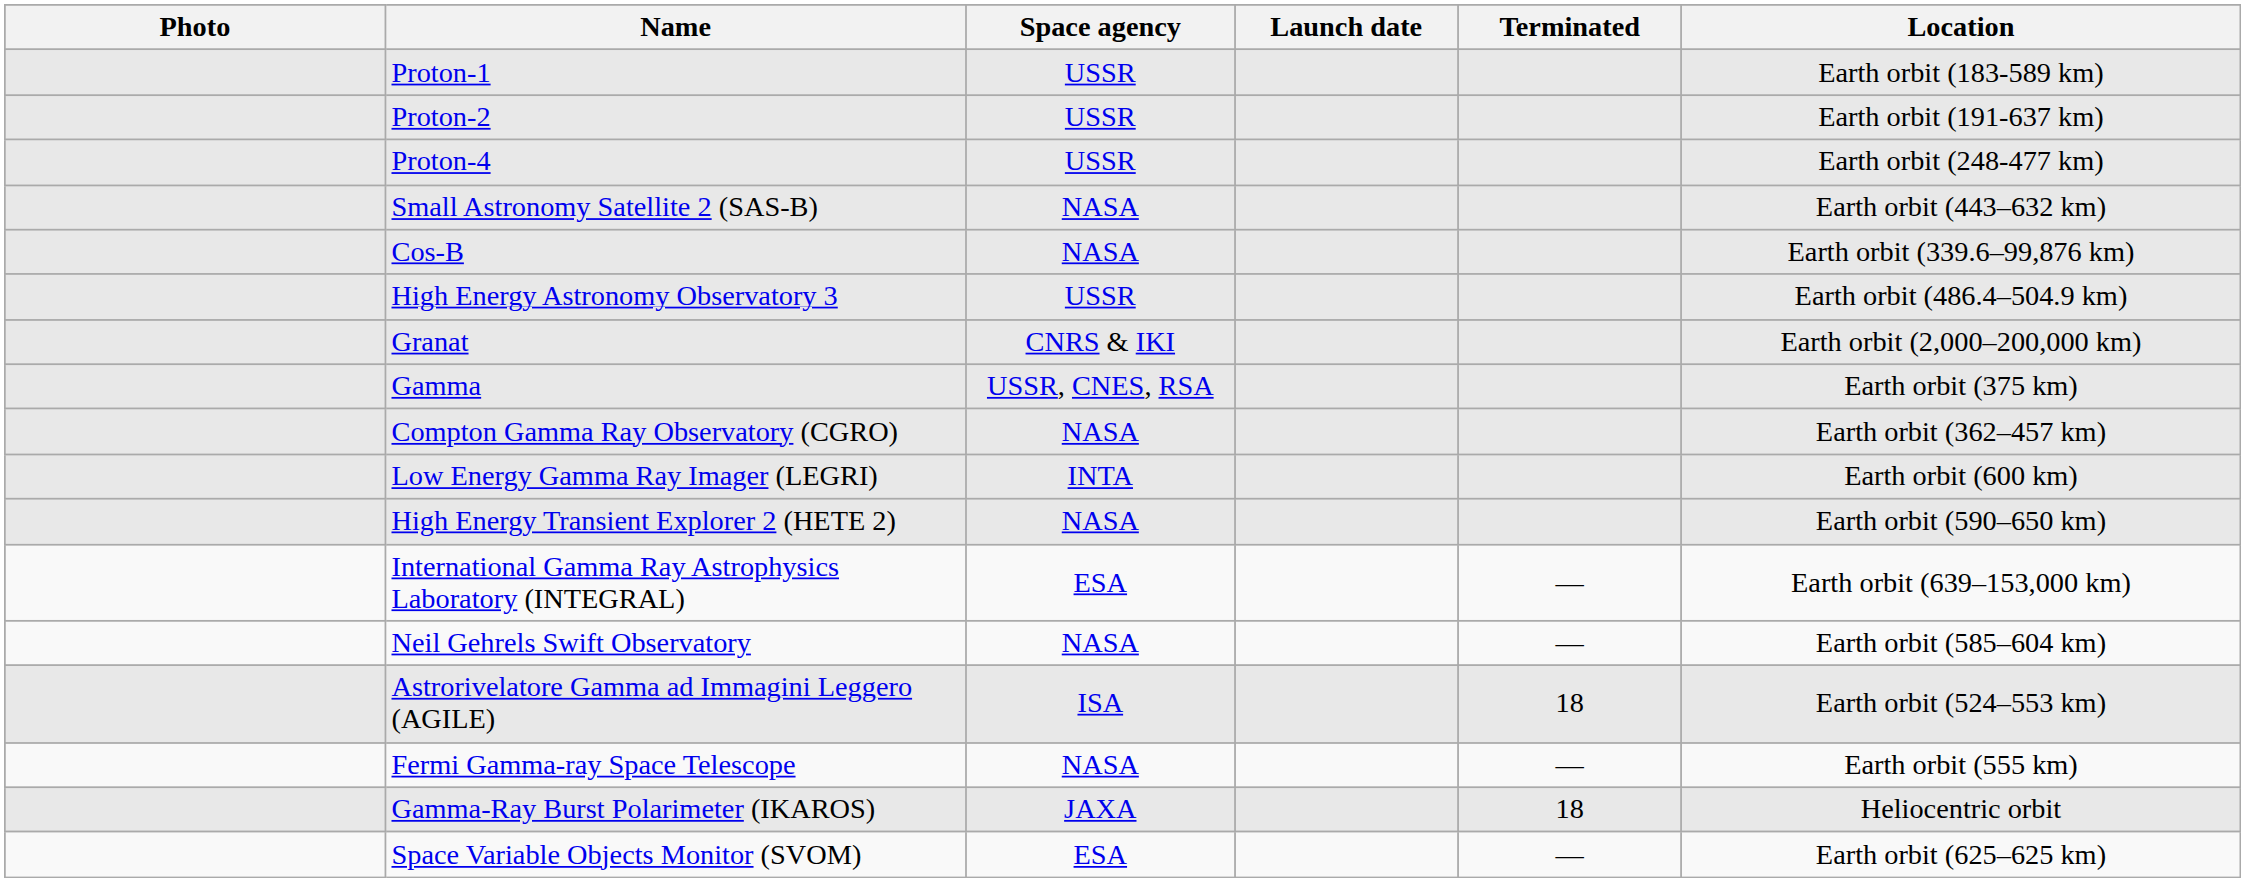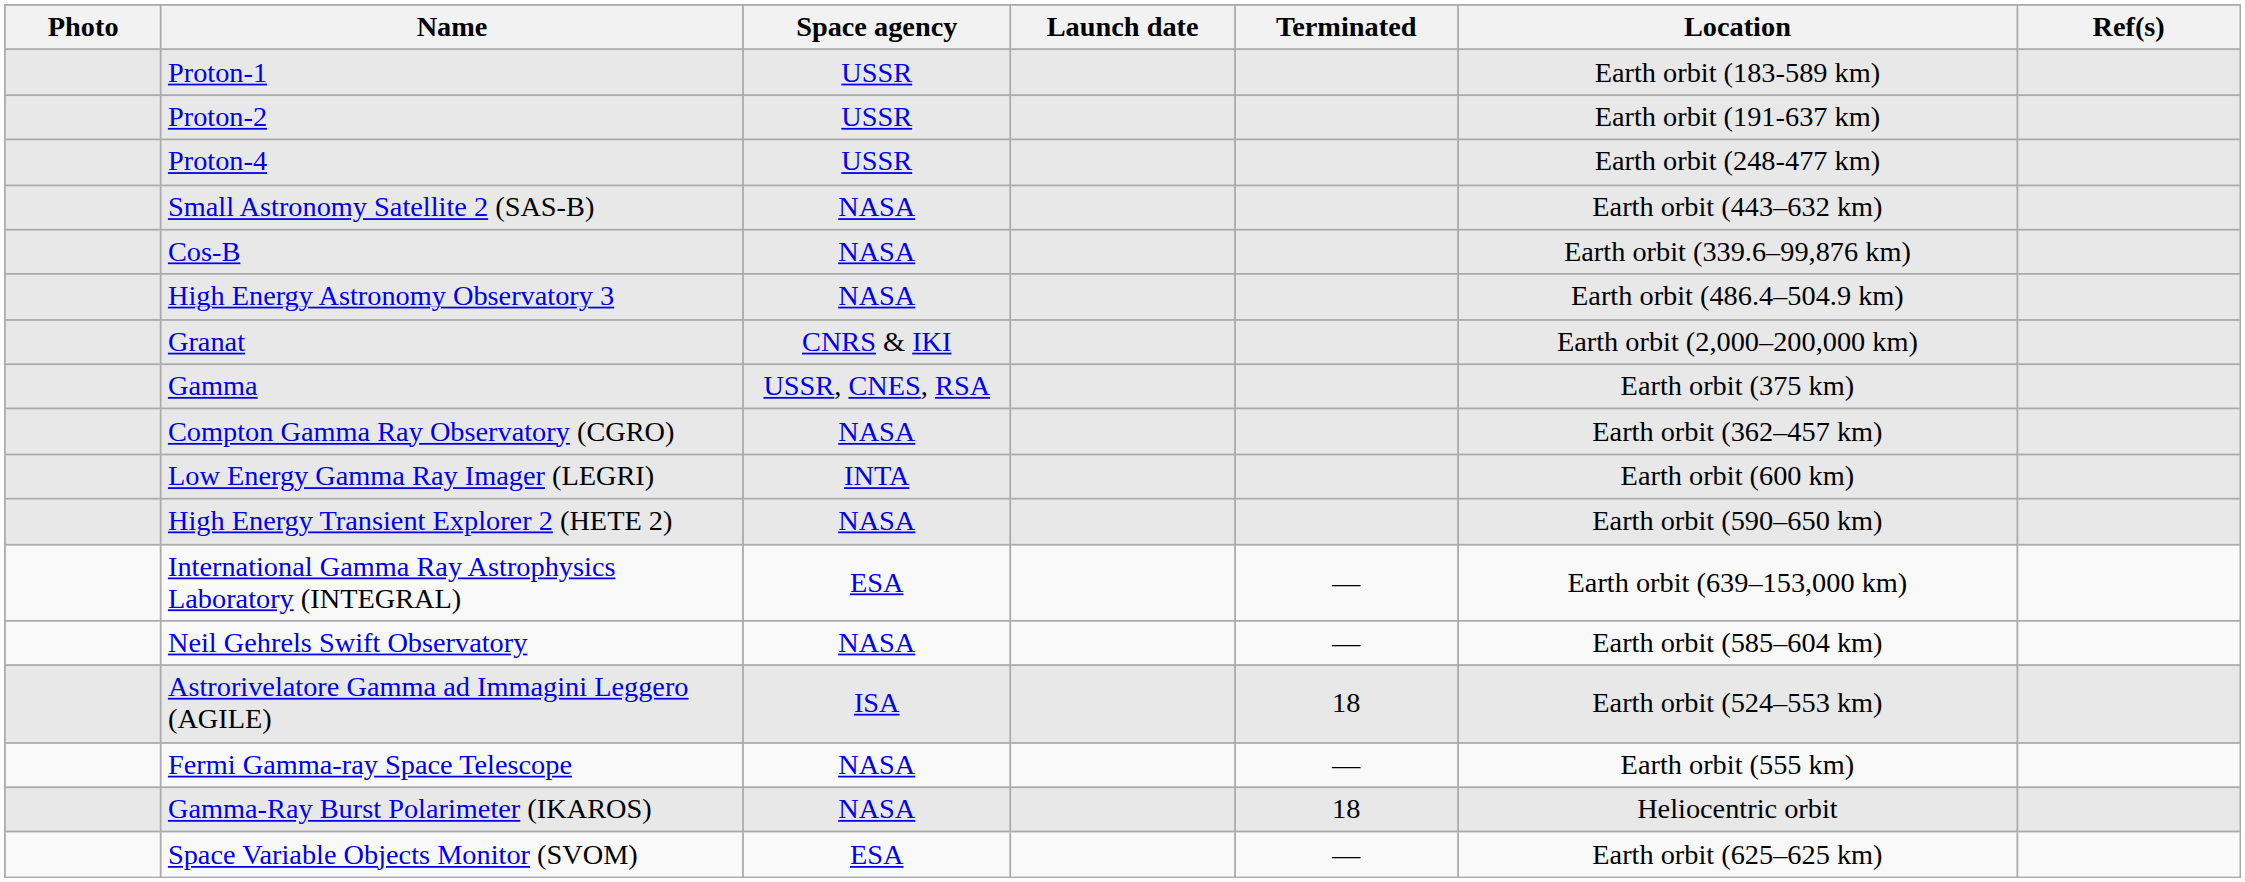 <table class="wikitable sortable sticky-header" style="width:100%; border:0; text-align:center;">
 <tr>
 <th style="width:7% min-width: 100px;" class="unsortable">Photo</th>
 <th style="width:26%;">Name</th>
 <th style="width:12%;">Space agency</th>
 <th style="width:10%;">Launch date</th>
 <th style="width:10%;">Terminated</th>
 <th style="width:25%;">Location</th>
+<th class="unsortable" style="width:10%;">Ref(s)</th>
 </tr>
 <tr style="background:#E8E8E8;">
 <td></td>
 <td align="left"><a href='#'>Proton-1</a></td>
 <td><a href='#'>USSR</a></td>
 <td></td>
 <td></td>
 <td>Earth orbit (183-589 km)</td>
+<td></td>
 </tr>
 <tr style="background:#E8E8E8;">
 <td></td>
 <td align="left"><a href='#'>Proton-2</a></td>
 <td><a href='#'>USSR</a></td>
 <td></td>
 <td></td>
 <td>Earth orbit (191-637 km)</td>
+<td></td>
 </tr>
 <tr style="background:#E8E8E8;">
 <td></td>
 <td align="left"><a href='#'>Proton-4</a></td>
 <td><a href='#'>USSR</a></td>
 <td></td>
 <td></td>
 <td>Earth orbit (248-477 km)</td>
+<td></td>
 </tr>
 <tr style="background:#E8E8E8;">
 <td></td>
 <td align="left"><a href='#'>Small Astronomy Satellite 2</a> (SAS-B)</td>
 <td><a href='#'>NASA</a></td>
 <td></td>
 <td></td>
 <td>Earth orbit (443–632 km)</td>
+<td></td>
 </tr>
 <tr style="background:#E8E8E8;">
 <td></td>
 <td align="left"><a href='#'>Cos-B</a></td>
 <td><a href='#'>NASA</a></td>
 <td></td>
 <td></td>
 <td>Earth orbit (339.6–99,876 km)</td>
+<td></td>
 </tr>
 <tr style="background:#E8E8E8;">
 <td></td>
 <td align="left"><a href='#'>High Energy Astronomy Observatory 3</a></td>
-<td><a href='#'>USSR</a></td>
+<td><a href='#'>NASA</a></td>
 <td></td>
 <td></td>
 <td>Earth orbit (486.4–504.9 km)</td>
+<td></td>
 </tr>
 <tr style="background:#E8E8E8;">
 <td></td>
 <td align="left"><a href='#'>Granat</a></td>
 <td><a href='#'>CNRS</a> & <a href='#'>IKI</a></td>
 <td></td>
 <td></td>
 <td>Earth orbit (2,000–200,000 km)</td>
+<td></td>
 </tr>
 <tr style="background:#E8E8E8;">
 <td></td>
 <td align=left><a href='#'>Gamma</a></td>
 <td><a href='#'>USSR</a>, <a href='#'>CNES</a>, <a href='#'>RSA</a></td>
 <td></td>
 <td></td>
 <td>Earth orbit (375 km)</td>
+<td></td>
 </tr>
 <tr style="background:#E8E8E8;">
 <td></td>
 <td align="left"><a href='#'>Compton Gamma Ray Observatory</a> (CGRO)</td>
 <td><a href='#'>NASA</a></td>
 <td></td>
 <td></td>
 <td>Earth orbit (362–457 km)</td>
+<td></td>
 </tr>
 <tr style="background:#E8E8E8;">
 <td></td>
 <td align=left><a href='#'>Low Energy Gamma Ray Imager</a> (LEGRI)</td>
 <td><a href='#'>INTA</a></td>
 <td></td>
 <td></td>
 <td>Earth orbit (600 km)</td>
+<td></td>
 </tr>
 <tr style="background:#E8E8E8;">
 <td></td>
 <td align="left"><a href='#'>High Energy Transient Explorer 2</a> (HETE 2)</td>
 <td><a href='#'>NASA</a></td>
 <td></td>
 <td></td>
 <td>Earth orbit (590–650 km)</td>
+<td></td>
 </tr>
 <tr>
 <td></td>
 <td align="left"><a href='#'>International Gamma Ray Astrophysics Laboratory</a> (INTEGRAL)</td>
 <td><a href='#'>ESA</a></td>
 <td></td>
 <td>—</td>
 <td>Earth orbit (639–153,000 km)</td>
+<td></td>
 </tr>
 <tr>
 <td></td>
 <td align="left"><a href='#'>Neil Gehrels Swift Observatory</a></td>
 <td><a href='#'>NASA</a></td>
 <td></td>
 <td>—</td>
 <td>Earth orbit (585–604 km)</td>
+<td></td>
 </tr>
 <tr style="background:#E8E8E8;">
 <td></td>
 <td align="left"><a href='#'>Astrorivelatore Gamma ad Immagini Leggero</a> (AGILE)</td>
 <td><a href='#'>ISA</a></td>
 <td></td>
 <td>18 </td>
 <td>Earth orbit (524–553 km)</td>
+<td></td>
 </tr>
 <tr>
 <td></td>
 <td align="left"><a href='#'>Fermi Gamma-ray Space Telescope</a></td>
 <td><a href='#'>NASA</a></td>
 <td></td>
 <td>—</td>
 <td>Earth orbit (555 km)</td>
+<td></td>
 </tr>
 <tr style="background:#E8E8E8;">
 <td></td>
 <td align="left"><a href='#'>Gamma-Ray Burst Polarimeter</a> (IKAROS)</td>
-<td><a href='#'>JAXA</a></td>
+<td><a href='#'>NASA</a></td>
 <td></td>
 <td>18 </td>
 <td>Heliocentric orbit</td>
+<td></td>
 </tr>
 <tr>
 <td></td>
 <td align=left><a href='#'>Space Variable Objects Monitor</a> (SVOM)</td>
 <td><a href='#'>ESA</a></td>
 <td></td>
 <td>—</td>
 <td>Earth orbit (625–625 km)</td>
+<td></td>
 </tr>
 </table>
